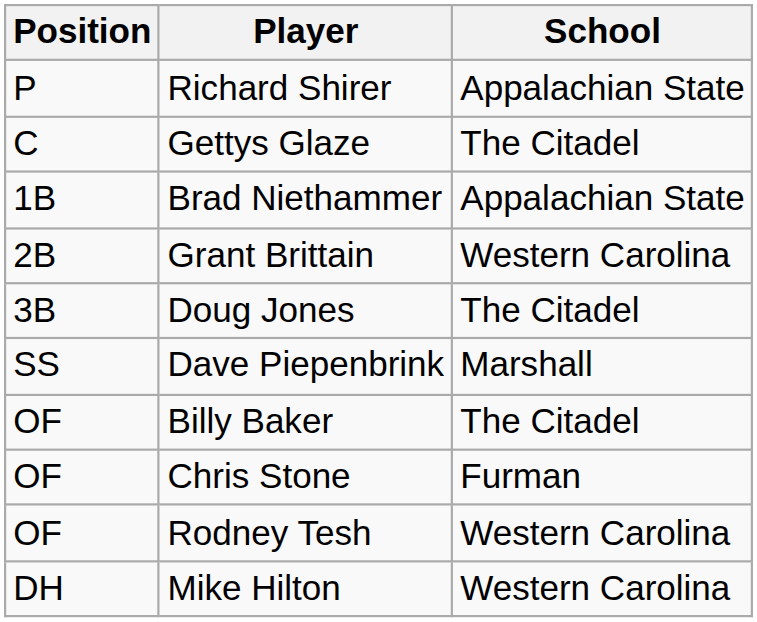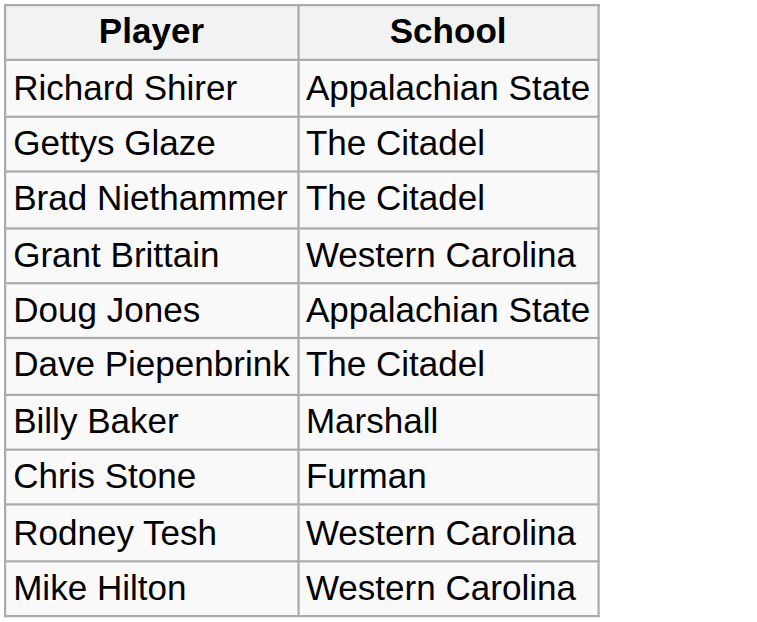 <table class="wikitable">
 <tr>
-<th>Position</th>
 <th>Player</th>
 <th>School</th>
 </tr>
 <tr>
-<td>P</td>
 <td>Richard Shirer</td>
 <td>Appalachian State</td>
 </tr>
 <tr>
-<td>C</td>
 <td>Gettys Glaze</td>
 <td>The Citadel</td>
 </tr>
 <tr>
-<td>1B</td>
 <td>Brad Niethammer</td>
-<td>Appalachian State</td>
+<td>The Citadel</td>
 </tr>
 <tr>
-<td>2B</td>
 <td>Grant Brittain</td>
 <td>Western Carolina</td>
 </tr>
 <tr>
-<td>3B</td>
 <td>Doug Jones</td>
+<td>Appalachian State</td>
+</tr>
+<tr>
+<td>Dave Piepenbrink</td>
 <td>The Citadel</td>
 </tr>
 <tr>
-<td>SS</td>
-<td>Dave Piepenbrink</td>
+<td>Billy Baker</td>
 <td>Marshall</td>
 </tr>
 <tr>
-<td>OF</td>
-<td>Billy Baker</td>
-<td>The Citadel</td>
-</tr>
-<tr>
-<td>OF</td>
 <td>Chris Stone</td>
 <td>Furman</td>
 </tr>
 <tr>
-<td>OF</td>
 <td>Rodney Tesh</td>
 <td>Western Carolina</td>
 </tr>
 <tr>
-<td>DH</td>
 <td>Mike Hilton</td>
 <td>Western Carolina</td>
 </tr>
 </table>
